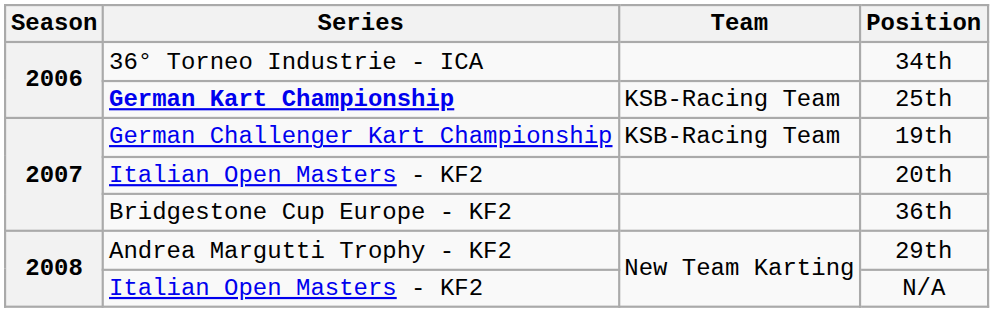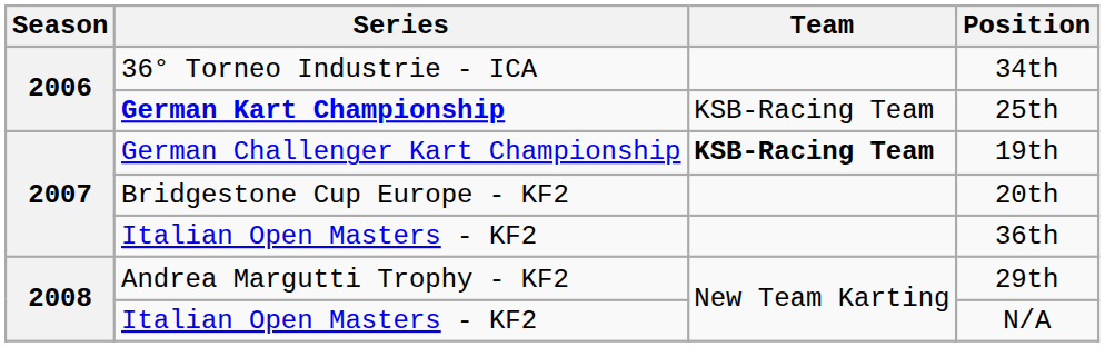 <table class="wikitable" style="font-size: 85%; text-align:center">
 <tr>
 <th>Season</th>
 <th>Series</th>
 <th>Team</th>
 <th>Position</th>
 </tr>
 <tr>
 <th rowspan="2">2006</th>
 <td align="left">36° Torneo Industrie - ICA</td>
 <td align="left"></td>
 <td>34th</td>
 </tr>
 <tr>
 <td align="left"><strong><a href='#'>German Kart Championship</a></strong></td>
 <td align="left">KSB-Racing Team</td>
 <td>25th</td>
 </tr>
 <tr>
 <th rowspan="3">2007</th>
 <td align="left"><a href='#'>German Challenger Kart Championship</a></td>
-<td align="left">KSB-Racing Team</td>
+<td align="left"><strong>KSB-Racing Team</strong></td>
 <td>19th</td>
 </tr>
 <tr>
-<td align="left"><a href='#'>Italian Open Masters</a> - KF2</td>
+<td align="left">Bridgestone Cup Europe - KF2</td>
 <td align="left"></td>
 <td>20th</td>
 </tr>
 <tr>
-<td align="left">Bridgestone Cup Europe - KF2</td>
+<td align="left"><a href='#'>Italian Open Masters</a> - KF2</td>
 <td align="left"></td>
 <td>36th</td>
 </tr>
 <tr>
 <th rowspan="2">2008</th>
 <td align="left">Andrea Margutti Trophy - KF2</td>
 <td rowspan="2" align="left">New Team Karting</td>
 <td>29th</td>
 </tr>
 <tr>
 <td align="left"><a href='#'>Italian Open Masters</a> - KF2</td>
 <td>N/A</td>
 </tr>
 </table>
